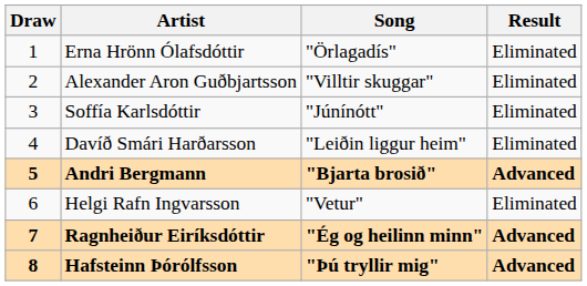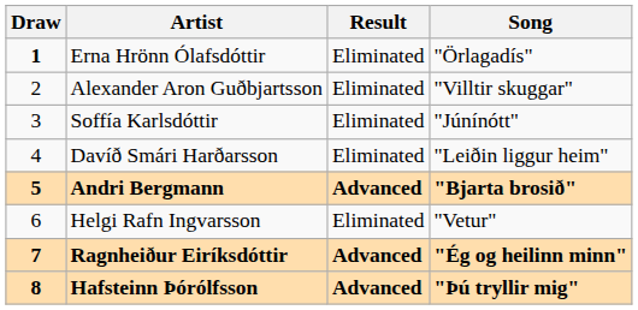 <table class="sortable wikitable" style="margin: 1em auto 1em auto; text-align:center;">
 <tr>
 <th>Draw</th>
 <th>Artist</th>
+<th>Result</th>
 <th>Song</th>
-<th>Result</th>
 </tr>
 <tr>
-<td>1</td>
+<td><strong>1</strong></td>
 <td align="left">Erna Hrönn Ólafsdóttir</td>
+<td align="left">Eliminated</td>
 <td align="left">"Örlagadís"</td>
-<td align="left">Eliminated</td>
 </tr>
 <tr>
 <td>2</td>
 <td align="left">Alexander Aron Guðbjartsson</td>
+<td align="left">Eliminated</td>
 <td align="left">"Villtir skuggar"</td>
-<td align="left">Eliminated</td>
 </tr>
 <tr>
 <td>3</td>
 <td align="left">Soffía Karlsdóttir</td>
+<td align="left">Eliminated</td>
 <td align="left">"Júnínótt"</td>
-<td align="left">Eliminated</td>
 </tr>
 <tr>
 <td>4</td>
 <td align="left">Davíð Smári Harðarsson</td>
+<td align="left">Eliminated</td>
 <td align="left">"Leiðin liggur heim"</td>
-<td align="left">Eliminated</td>
 </tr>
 <tr style="font-weight:bold; background:navajowhite">
 <td>5</td>
 <td align="left">Andri Bergmann</td>
+<td align="left">Advanced</td>
 <td align="left">"Bjarta brosið"</td>
-<td align="left">Advanced</td>
 </tr>
 <tr>
 <td>6</td>
 <td align="left">Helgi Rafn Ingvarsson</td>
+<td align="left">Eliminated</td>
 <td align="left">"Vetur"</td>
-<td align="left">Eliminated</td>
 </tr>
 <tr style="font-weight:bold; background:navajowhite">
 <td>7</td>
 <td align="left">Ragnheiður Eiríksdóttir</td>
+<td align="left">Advanced</td>
 <td align="left">"Ég og heilinn minn"</td>
-<td align="left">Advanced</td>
 </tr>
 <tr style="font-weight:bold; background:navajowhite">
 <td>8</td>
 <td align="left">Hafsteinn Þórólfsson</td>
+<td align="left">Advanced</td>
 <td align="left">"Þú tryllir mig"</td>
-<td align="left">Advanced</td>
 </tr>
 </table>
